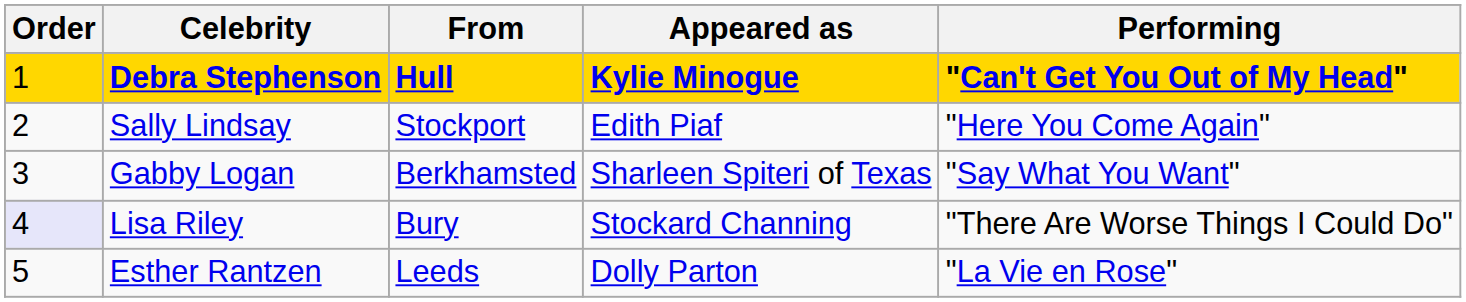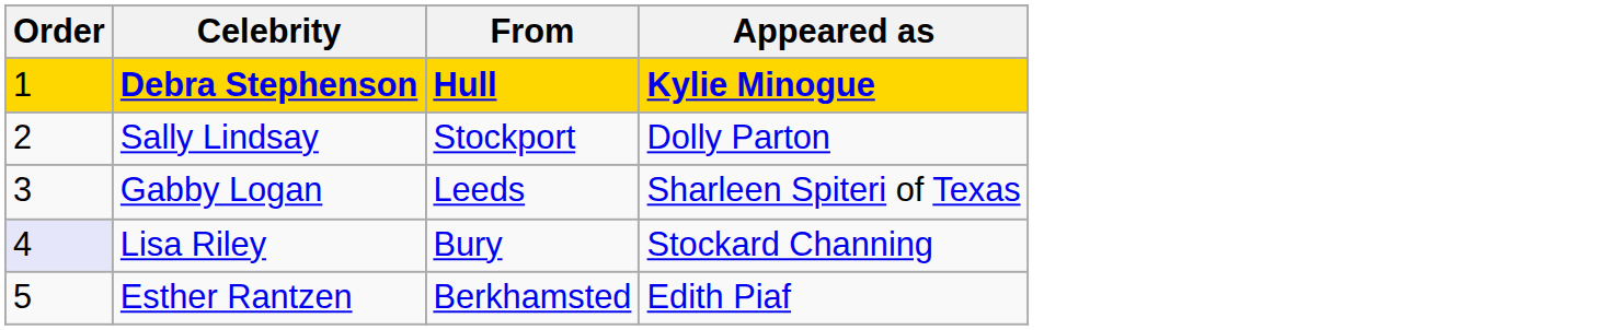 <table class="wikitable">
 <tr>
 <th>Order</th>
 <th>Celebrity</th>
 <th>From</th>
 <th>Appeared as</th>
-<th>Performing</th>
 </tr>
 <tr style="background:gold;">
 <td>1</td>
 <td><strong><a href='#'>Debra Stephenson</a></strong></td>
 <td><strong><a href='#'>Hull</a></strong></td>
 <td><strong><a href='#'>Kylie Minogue</a></strong></td>
-<td><strong>"<a href='#'>Can't Get You Out of My Head</a>"</strong></td>
 </tr>
 <tr>
 <td>2</td>
 <td><a href='#'>Sally Lindsay</a></td>
 <td><a href='#'>Stockport</a></td>
-<td><a href='#'>Edith Piaf</a></td>
-<td>"<a href='#'>Here You Come Again</a>"</td>
+<td><a href='#'>Dolly Parton</a></td>
 </tr>
 <tr>
 <td>3</td>
 <td><a href='#'>Gabby Logan</a></td>
-<td><a href='#'>Berkhamsted</a></td>
+<td><a href='#'>Leeds</a></td>
 <td><a href='#'>Sharleen Spiteri</a> of <a href='#'>Texas</a></td>
-<td>"<a href='#'>Say What You Want</a>"</td>
 </tr>
 <tr>
 <td style="background: lavender;">4</td>
 <td><a href='#'>Lisa Riley</a></td>
 <td><a href='#'>Bury</a></td>
 <td><a href='#'>Stockard Channing</a></td>
-<td>"There Are Worse Things I Could Do"</td>
 </tr>
 <tr>
 <td>5</td>
 <td><a href='#'>Esther Rantzen</a></td>
-<td><a href='#'>Leeds</a></td>
-<td><a href='#'>Dolly Parton</a></td>
-<td>"<a href='#'>La Vie en Rose</a>"</td>
+<td><a href='#'>Berkhamsted</a></td>
+<td><a href='#'>Edith Piaf</a></td>
 </tr>
 </table>
